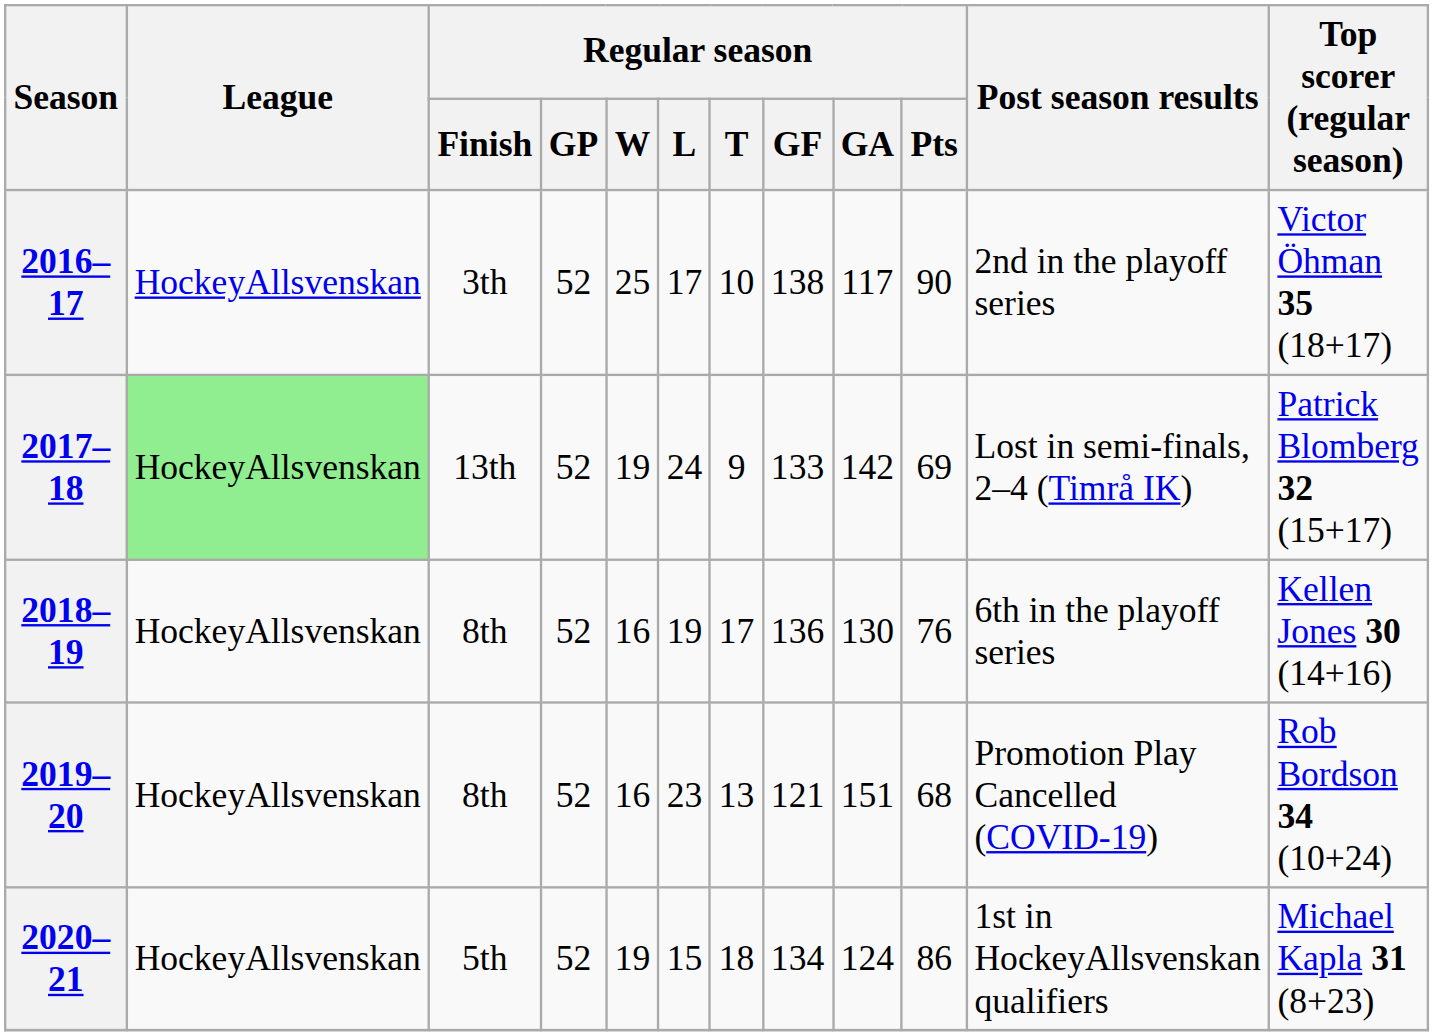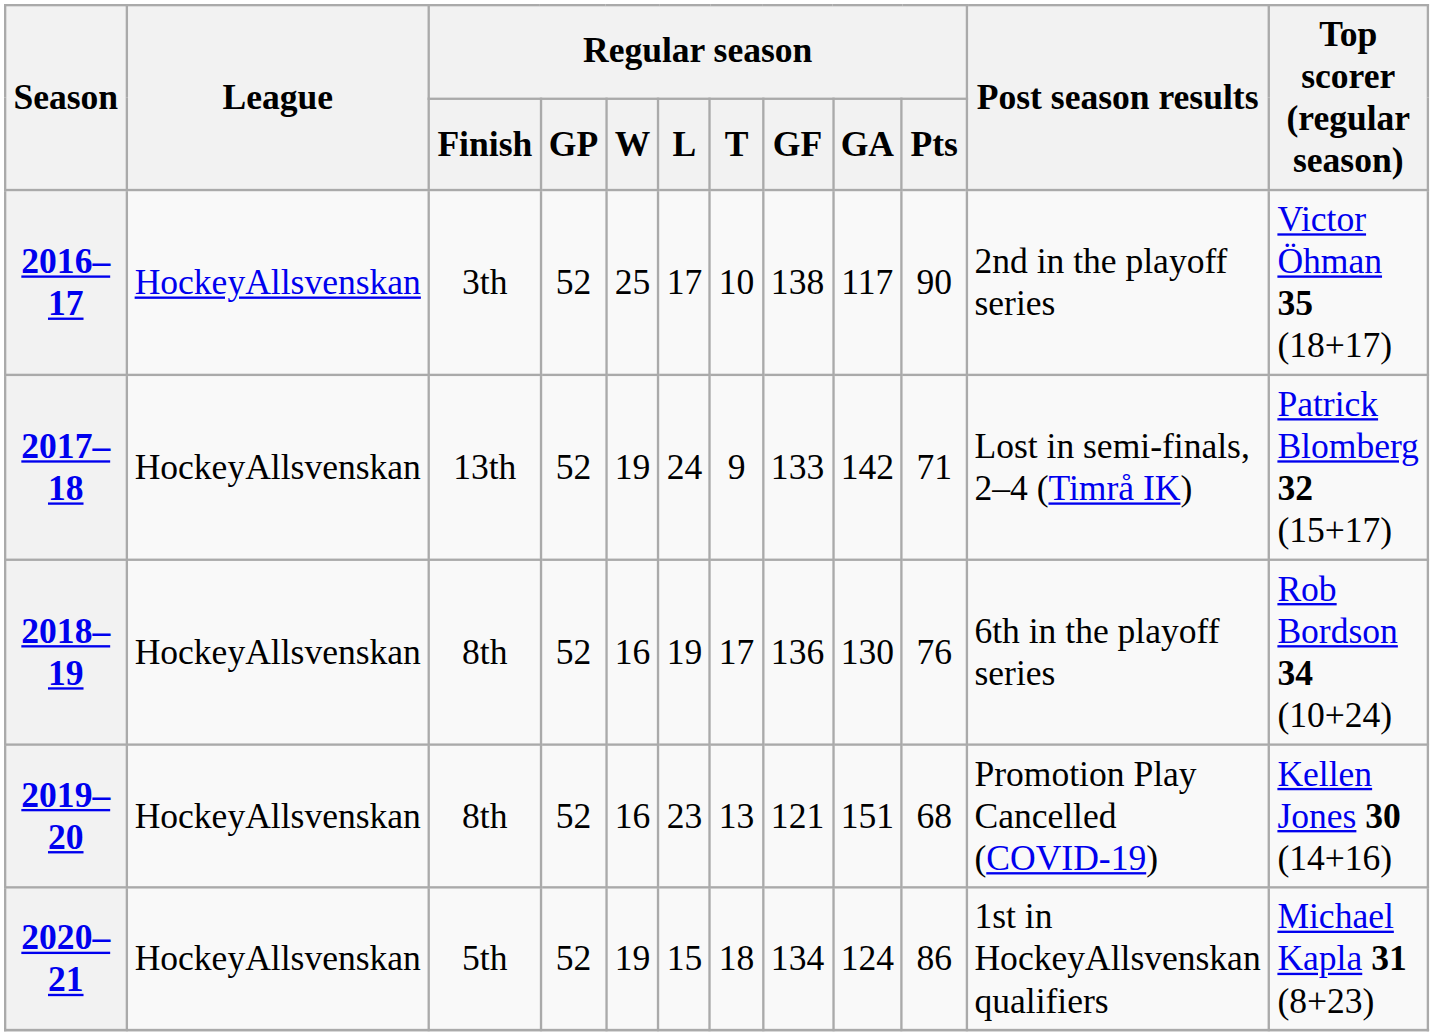 <table class="wikitable" style="text-align: center; font-size: 95%">
 <tr>
 <th rowspan="2">Season</th>
 <th rowspan="2">League</th>
 <th colspan="8">Regular season</th>
 <th rowspan="2">Post season results</th>
 <th rowspan="2">Top scorer (regular season)</th>
 </tr>
 <tr>
 <th>Finish</th>
 <th>GP</th>
 <th>W</th>
 <th>L</th>
 <th>T</th>
 <th>GF</th>
 <th>GA</th>
 <th>Pts</th>
 </tr>
 <tr>
 <th><a href='#'>2016–17</a></th>
 <td><a href='#'>HockeyAllsvenskan</a></td>
 <td>3th</td>
 <td>52</td>
 <td>25</td>
 <td>17</td>
 <td>10</td>
 <td>138</td>
 <td>117</td>
 <td>90</td>
 <td align="left">2nd in the playoff series</td>
 <td align="left"> <a href='#'>Victor Öhman</a> <strong>35</strong> (18+17)</td>
 </tr>
 <tr>
 <th><a href='#'>2017–18</a></th>
-<td style="background: lightgreen;">HockeyAllsvenskan</td>
+<td>HockeyAllsvenskan</td>
 <td>13th</td>
 <td>52</td>
 <td>19</td>
 <td>24</td>
 <td>9</td>
 <td>133</td>
 <td>142</td>
-<td>69</td>
+<td>71</td>
 <td align="left">Lost in semi-finals, 2–4 (<a href='#'>Timrå IK</a>)</td>
 <td align="left"> <a href='#'>Patrick Blomberg</a> <strong>32</strong> (15+17)</td>
 </tr>
 <tr>
 <th><a href='#'>2018–19</a></th>
 <td>HockeyAllsvenskan</td>
 <td>8th</td>
 <td>52</td>
 <td>16</td>
 <td>19</td>
 <td>17</td>
 <td>136</td>
 <td>130</td>
 <td>76</td>
 <td align="left">6th in the playoff series</td>
-<td align="left"> <a href='#'>Kellen Jones</a> <strong>30</strong> (14+16)</td>
+<td align="left"> <a href='#'>Rob Bordson</a> <strong>34</strong> (10+24)</td>
 </tr>
 <tr>
 <th><a href='#'>2019–20</a></th>
 <td>HockeyAllsvenskan</td>
 <td>8th</td>
 <td>52</td>
 <td>16</td>
 <td>23</td>
 <td>13</td>
 <td>121</td>
 <td>151</td>
 <td>68</td>
 <td align="left">Promotion Play Cancelled (<a href='#'>COVID-19</a>)</td>
-<td align="left"> <a href='#'>Rob Bordson</a> <strong>34</strong> (10+24)</td>
+<td align="left"> <a href='#'>Kellen Jones</a> <strong>30</strong> (14+16)</td>
 </tr>
 <tr>
 <th><a href='#'>2020–21</a></th>
 <td>HockeyAllsvenskan</td>
 <td>5th</td>
 <td>52</td>
 <td>19</td>
 <td>15</td>
 <td>18</td>
 <td>134</td>
 <td>124</td>
 <td>86</td>
 <td align="left">1st in HockeyAllsvenskan qualifiers</td>
 <td align="left"> <a href='#'>Michael Kapla</a> <strong>31</strong> (8+23)</td>
 </tr>
 <tr>
 </tr>
 </table>
